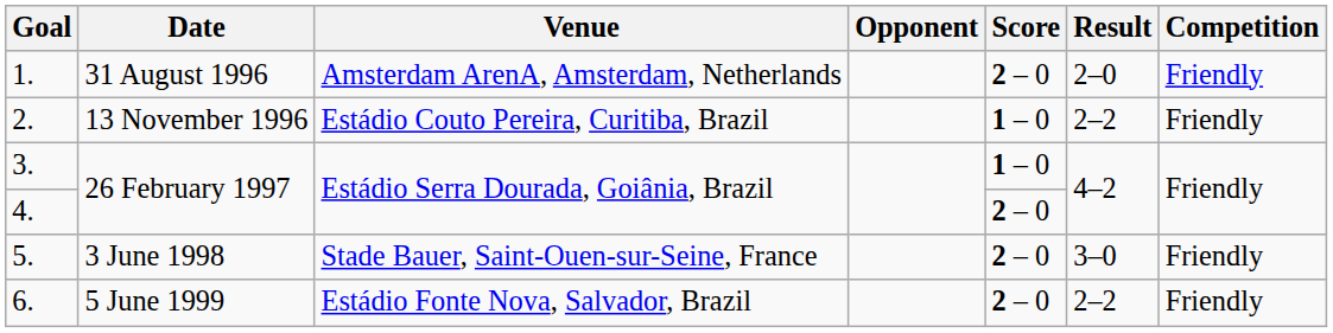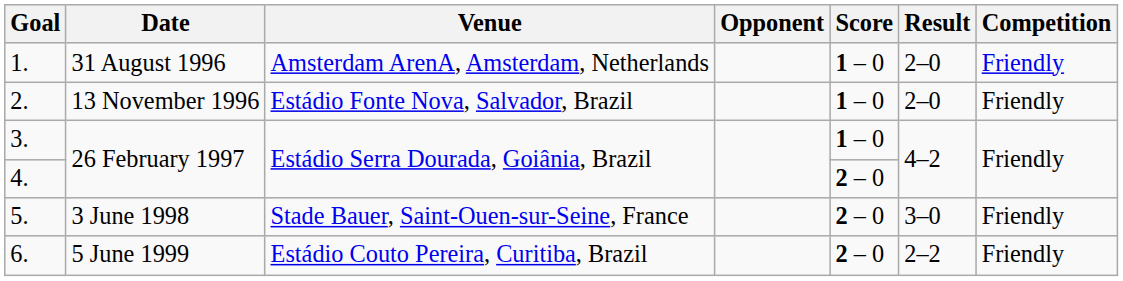 <table class="wikitable">
 <tr>
 <th>Goal</th>
 <th>Date</th>
 <th>Venue</th>
 <th>Opponent</th>
 <th>Score</th>
 <th>Result</th>
 <th>Competition</th>
 </tr>
 <tr>
 <td>1.</td>
 <td>31 August 1996</td>
 <td><a href='#'>Amsterdam ArenA</a>, <a href='#'>Amsterdam</a>, Netherlands</td>
 <td></td>
-<td><strong>2</strong> – 0</td>
+<td><strong>1</strong> – 0</td>
 <td>2–0</td>
 <td><a href='#'>Friendly</a></td>
 </tr>
 <tr>
 <td>2.</td>
 <td>13 November 1996</td>
-<td><a href='#'>Estádio Couto Pereira</a>, <a href='#'>Curitiba</a>, Brazil</td>
+<td><a href='#'>Estádio Fonte Nova</a>, <a href='#'>Salvador</a>, Brazil</td>
 <td></td>
 <td><strong>1</strong> – 0</td>
-<td>2–2</td>
+<td>2–0</td>
 <td>Friendly</td>
 </tr>
 <tr>
 <td>3.</td>
 <td rowspan=2>26 February 1997</td>
 <td rowspan=2><a href='#'>Estádio Serra Dourada</a>, <a href='#'>Goiânia</a>, Brazil</td>
 <td rowspan=2></td>
 <td><strong>1</strong> – 0</td>
 <td rowspan=2>4–2</td>
 <td rowspan=2>Friendly</td>
 </tr>
 <tr>
 <td>4.</td>
 <td><strong>2</strong> – 0</td>
 </tr>
 <tr>
 <td>5.</td>
 <td>3 June 1998</td>
 <td><a href='#'>Stade Bauer</a>, <a href='#'>Saint-Ouen-sur-Seine</a>, France</td>
 <td></td>
 <td><strong>2</strong> – 0</td>
 <td>3–0</td>
 <td>Friendly</td>
 </tr>
 <tr>
 <td>6.</td>
 <td>5 June 1999</td>
-<td><a href='#'>Estádio Fonte Nova</a>, <a href='#'>Salvador</a>, Brazil</td>
+<td><a href='#'>Estádio Couto Pereira</a>, <a href='#'>Curitiba</a>, Brazil</td>
 <td></td>
 <td><strong>2</strong> – 0</td>
 <td>2–2</td>
 <td>Friendly</td>
 </tr>
 </table>
